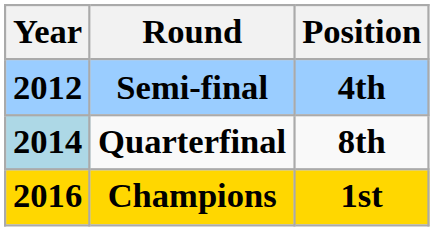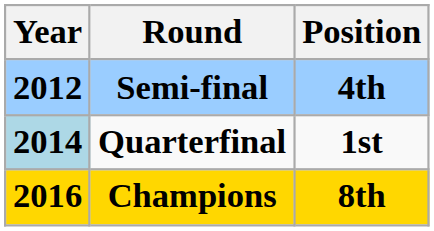 <table class="wikitable" style="text-align: center;">
 <tr>
 <th>Year</th>
 <th>Round</th>
 <th>Position</th>
 </tr>
 <tr style="background:#9acdff;">
 <td> <strong>2012</strong></td>
 <td><strong>Semi-final</strong></td>
 <td><strong>4th</strong></td>
 </tr>
 <tr>
 <td style="background: lightblue;"> <strong>2014</strong></td>
 <td><strong>Quarterfinal</strong></td>
-<td><strong>8th</strong></td>
+<td><strong>1st</strong></td>
 </tr>
 <tr style="background:gold;">
 <td> <strong>2016</strong></td>
 <td><strong>Champions</strong></td>
-<td><strong>1st</strong></td>
+<td><strong>8th</strong></td>
 </tr>
 </table>
